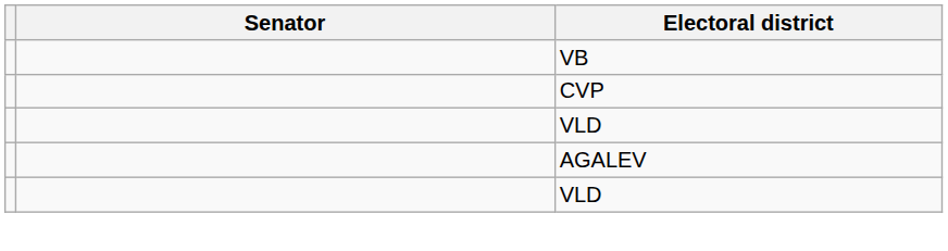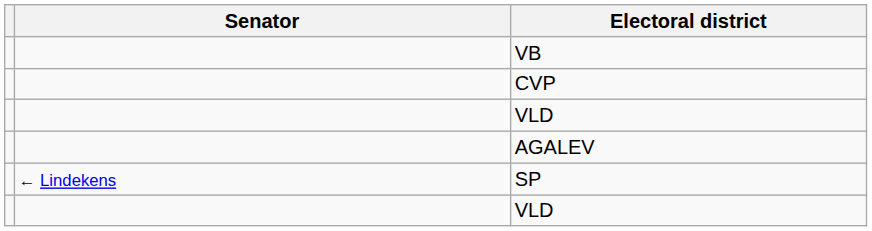 <table class="sortable wikitable" style="text-align:left; font-size:90%">
 <tr>
 <th></th>
 <th width="350">Senator</th>
 <th width="250">Electoral district</th>
 </tr>
 <tr>
 <td></td>
 <td></td>
 <td>VB</td>
 </tr>
 <tr>
 <td></td>
 <td></td>
 <td>CVP</td>
 </tr>
 <tr>
 <td></td>
 <td></td>
 <td>VLD</td>
 </tr>
 <tr>
 <td></td>
 <td></td>
 <td>AGALEV</td>
 </tr>
 <tr>
 <td></td>
+<td> <small>← <a href='#'>Lindekens</a></small></td>
+<td>SP</td>
+</tr>
+<tr>
+<td></td>
 <td></td>
 <td>VLD</td>
 </tr>
 </table>
